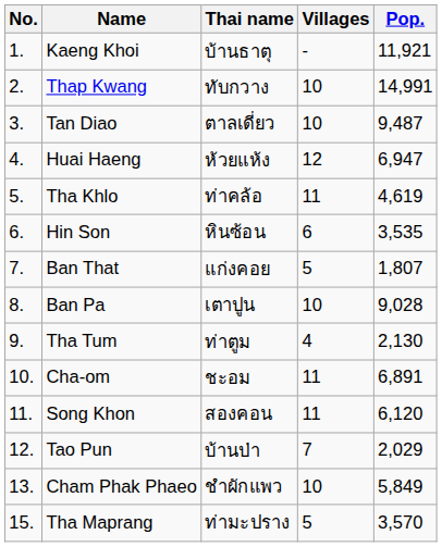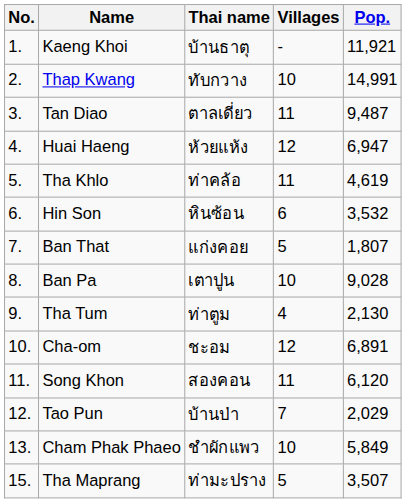 <table class="wikitable sortable">
 <tr>
 <th>No.</th>
 <th>Name</th>
 <th>Thai name</th>
 <th>Villages</th>
 <th><a href='#'>Pop.</a></th>
 </tr>
 <tr>
 <td>1.</td>
 <td>Kaeng Khoi</td>
 <td>บ้านธาตุ</td>
 <td>-</td>
 <td>11,921</td>
 </tr>
 <tr>
 <td>2.</td>
 <td><a href='#'>Thap Kwang</a></td>
 <td>ทับกวาง</td>
 <td>10</td>
 <td>14,991</td>
 </tr>
 <tr>
 <td>3.</td>
 <td>Tan Diao</td>
 <td>ตาลเดี่ยว</td>
-<td>10</td>
+<td>11</td>
 <td>9,487</td>
 </tr>
 <tr>
 <td>4.</td>
 <td>Huai Haeng</td>
 <td>ห้วยแห้ง</td>
 <td>12</td>
 <td>6,947</td>
 </tr>
 <tr>
 <td>5.</td>
 <td>Tha Khlo</td>
 <td>ท่าคล้อ</td>
 <td>11</td>
 <td>4,619</td>
 </tr>
 <tr>
 <td>6.</td>
 <td>Hin Son</td>
 <td>หินซ้อน</td>
 <td>6</td>
-<td>3,535</td>
+<td>3,532</td>
 </tr>
 <tr>
 <td>7.</td>
 <td>Ban That</td>
 <td>แก่งคอย</td>
 <td>5</td>
 <td>1,807</td>
 </tr>
 <tr>
 <td>8.</td>
 <td>Ban Pa</td>
 <td>เตาปูน</td>
 <td>10</td>
 <td>9,028</td>
 </tr>
 <tr>
 <td>9.</td>
 <td>Tha Tum</td>
 <td>ท่าตูม</td>
 <td>4</td>
 <td>2,130</td>
 </tr>
 <tr>
 <td>10.</td>
 <td>Cha-om</td>
 <td>ชะอม</td>
-<td>11</td>
+<td>12</td>
 <td>6,891</td>
 </tr>
 <tr>
 <td>11.</td>
 <td>Song Khon</td>
 <td>สองคอน</td>
 <td>11</td>
 <td>6,120</td>
 </tr>
 <tr>
 <td>12.</td>
 <td>Tao Pun</td>
 <td>บ้านป่า</td>
 <td>7</td>
 <td>2,029</td>
 </tr>
 <tr>
 <td>13.</td>
 <td>Cham Phak Phaeo</td>
 <td>ชำผักแพว</td>
 <td>10</td>
 <td>5,849</td>
 </tr>
 <tr>
 <td>15.</td>
 <td>Tha Maprang</td>
 <td>ท่ามะปราง</td>
 <td>5</td>
-<td>3,570</td>
+<td>3,507</td>
 </tr>
 </table>
